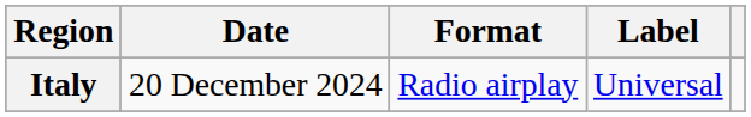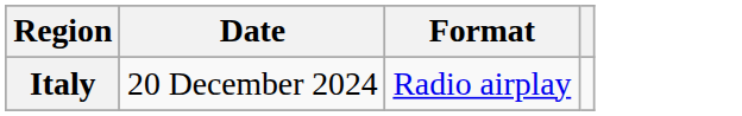 <table class="wikitable plainrowheaders">
 <tr>
 <th scope="col">Region</th>
 <th scope="col">Date</th>
 <th scope="col">Format</th>
-<th scope="col">Label</th>
 <th scope="col" class="unsortable"></th>
 </tr>
 <tr>
 <th scope="row">Italy</th>
 <td>20 December 2024</td>
 <td><a href='#'>Radio airplay</a></td>
-<td><a href='#'>Universal</a></td>
 <td style="text-align:center;"></td>
 </tr>
 </table>
